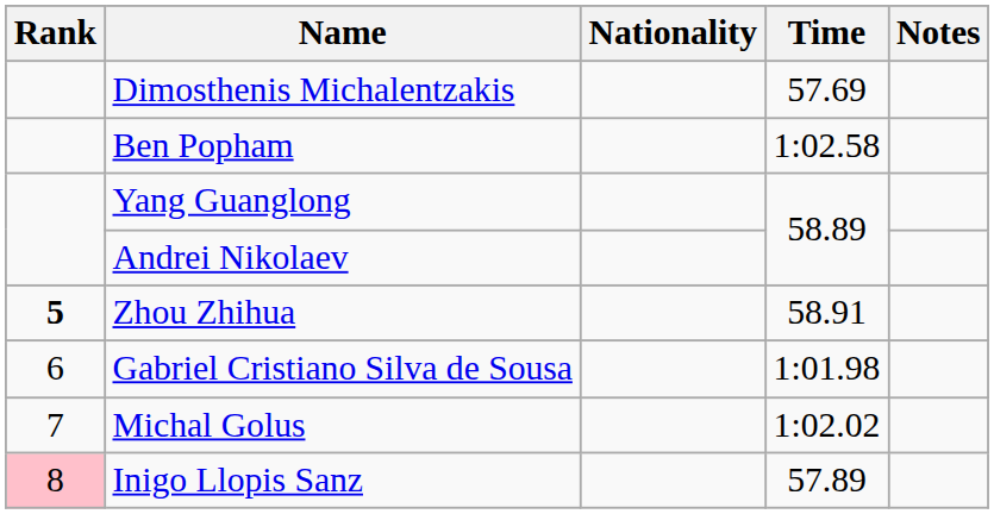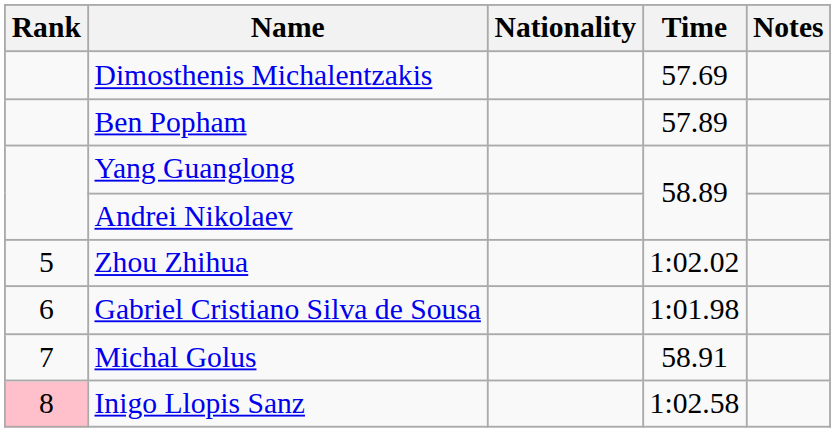 <table class="wikitable sortable" style="text-align:center">
 <tr>
 <th>Rank</th>
 <th>Name</th>
 <th>Nationality</th>
 <th>Time</th>
 <th>Notes</th>
 </tr>
 <tr>
 <td></td>
 <td align=left><a href='#'>Dimosthenis Michalentzakis</a></td>
 <td align=left></td>
 <td>57.69</td>
 <td></td>
 </tr>
 <tr>
 <td></td>
 <td align=left><a href='#'>Ben Popham</a></td>
 <td align=left></td>
-<td>1:02.58</td>
+<td>57.89</td>
 <td></td>
 </tr>
 <tr>
 <td rowspan=2></td>
 <td align=left><a href='#'>Yang Guanglong</a></td>
 <td align=left></td>
 <td rowspan=2>58.89</td>
 <td></td>
 </tr>
 <tr>
 <td align=left><a href='#'>Andrei Nikolaev</a></td>
 <td align=left></td>
 <td></td>
 </tr>
 <tr>
-<td><strong>5</strong></td>
+<td>5</td>
 <td align=left><a href='#'>Zhou Zhihua</a></td>
 <td align=left></td>
-<td>58.91</td>
+<td>1:02.02</td>
 <td></td>
 </tr>
 <tr>
 <td>6</td>
 <td align=left><a href='#'>Gabriel Cristiano Silva de Sousa</a></td>
 <td align=left></td>
 <td>1:01.98</td>
 <td></td>
 </tr>
 <tr>
 <td>7</td>
 <td align=left><a href='#'>Michal Golus</a></td>
 <td align=left></td>
-<td>1:02.02</td>
+<td>58.91</td>
 <td></td>
 </tr>
 <tr>
 <td style="background: pink;">8</td>
 <td align=left><a href='#'>Inigo Llopis Sanz</a></td>
 <td align=left></td>
-<td>57.89</td>
+<td>1:02.58</td>
 <td></td>
 </tr>
 </table>
